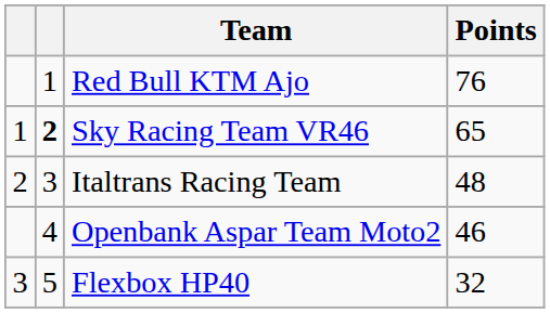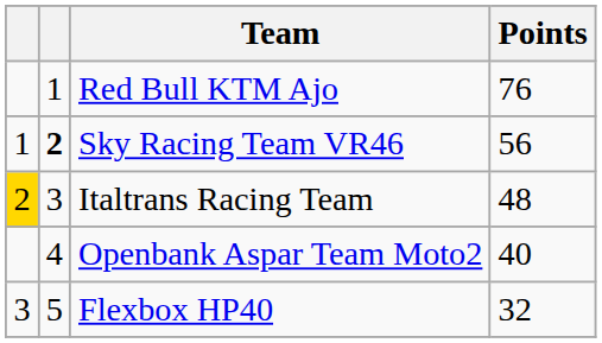 <table class="wikitable" style="font-size: 95%;">
 <tr>
 <th></th>
 <th></th>
 <th>Team</th>
 <th>Points</th>
 </tr>
 <tr>
 <td></td>
 <td align=center>1</td>
 <td> <a href='#'>Red Bull KTM Ajo</a></td>
 <td align=left>76</td>
 </tr>
 <tr>
 <td> 1</td>
 <td align=center><strong>2</strong></td>
 <td> <a href='#'>Sky Racing Team VR46</a></td>
-<td align=left>65</td>
+<td align=left>56</td>
 </tr>
 <tr>
-<td> 2</td>
+<td style="background: gold;"> 2</td>
 <td align=center>3</td>
 <td> Italtrans Racing Team</td>
 <td align=left>48</td>
 </tr>
 <tr>
 <td></td>
 <td align=center>4</td>
 <td> <a href='#'>Openbank Aspar Team Moto2</a></td>
-<td align=left>46</td>
+<td align=left>40</td>
 </tr>
 <tr>
 <td> 3</td>
 <td align=center>5</td>
 <td> <a href='#'>Flexbox HP40</a></td>
 <td align=left>32</td>
 </tr>
 </table>
